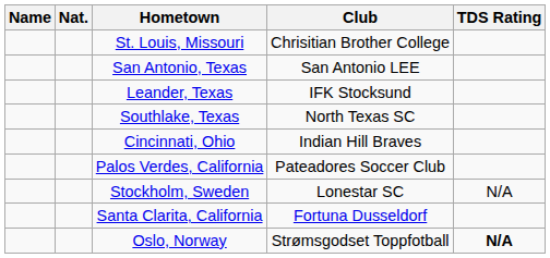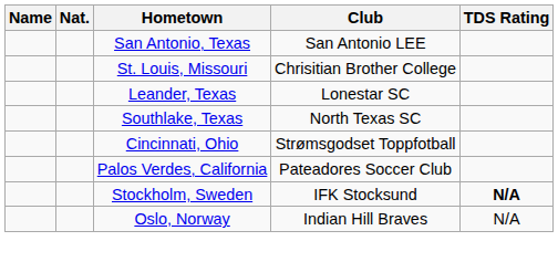 <table class="wikitable" style="font-size:90%; text-align:center;" border="1">
 <tr>
 <th>Name</th>
 <th>Nat.</th>
 <th>Hometown</th>
 <th>Club</th>
 <th>TDS Rating</th>
 </tr>
 <tr>
 <td></td>
 <td></td>
+<td><a href='#'>San Antonio, Texas</a></td>
+<td>San Antonio LEE</td>
+<td></td>
+</tr>
+<tr>
+<td></td>
+<td></td>
 <td><a href='#'>St. Louis, Missouri</a></td>
 <td>Chrisitian Brother College</td>
 <td></td>
 </tr>
 <tr>
 <td></td>
 <td></td>
-<td><a href='#'>San Antonio, Texas</a></td>
-<td>San Antonio LEE</td>
-<td></td>
-</tr>
-<tr>
-<td></td>
-<td></td>
 <td><a href='#'>Leander, Texas</a></td>
-<td>IFK Stocksund</td>
+<td>Lonestar SC</td>
 <td></td>
 </tr>
 <tr>
 <td></td>
 <td></td>
 <td><a href='#'>Southlake, Texas</a></td>
 <td>North Texas SC</td>
 <td></td>
 </tr>
 <tr>
 <td></td>
 <td></td>
 <td><a href='#'>Cincinnati, Ohio</a></td>
-<td>Indian Hill Braves</td>
+<td>Strømsgodset Toppfotball</td>
 <td></td>
 </tr>
 <tr>
 <td></td>
 <td></td>
 <td><a href='#'>Palos Verdes, California</a></td>
 <td>Pateadores Soccer Club</td>
 <td></td>
 </tr>
 <tr>
 <td></td>
 <td></td>
 <td><a href='#'>Stockholm, Sweden</a></td>
-<td>Lonestar SC</td>
-<td>N/A</td>
-</tr>
-<tr>
-<td></td>
-<td></td>
-<td><a href='#'>Santa Clarita, California</a></td>
-<td><a href='#'>Fortuna Dusseldorf</a></td>
-<td></td>
+<td>IFK Stocksund</td>
+<td><strong>N/A</strong></td>
 </tr>
 <tr>
 <td></td>
 <td></td>
 <td><a href='#'>Oslo, Norway</a></td>
-<td>Strømsgodset Toppfotball</td>
-<td><strong>N/A</strong></td>
+<td>Indian Hill Braves</td>
+<td>N/A</td>
 </tr>
 </table>
